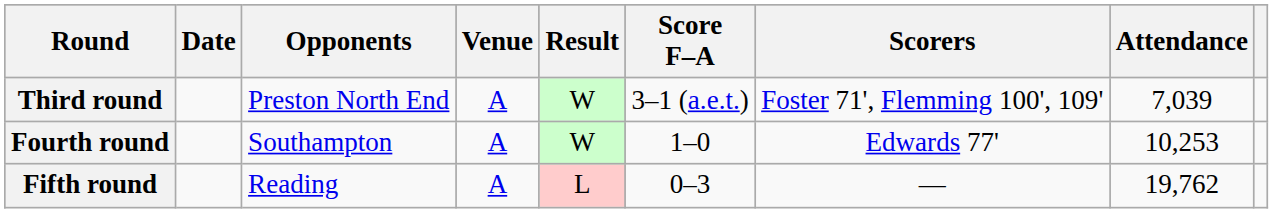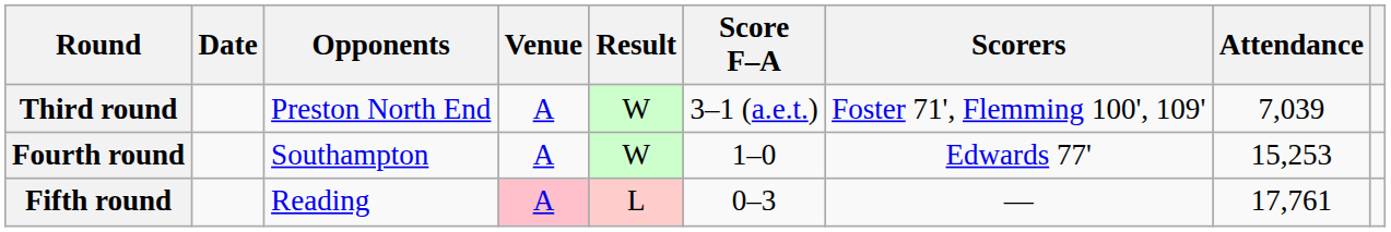 <table class="wikitable plainrowheaders sortable" style="text-align:center">
 <tr>
 <th scope="col">Round</th>
 <th scope="col">Date</th>
 <th scope="col">Opponents</th>
 <th scope="col">Venue</th>
 <th scope="col">Result</th>
 <th scope="col">Score<br>F–A</th>
 <th scope="col" class="unsortable">Scorers</th>
 <th scope="col">Attendance</th>
 <th scope="col" class="unsortable"></th>
 </tr>
 <tr>
 <th scope="row">Third round</th>
 <td align="left"></td>
 <td align="left"><a href='#'>Preston North End</a></td>
 <td><a href='#'>A</a></td>
 <td bgcolor="#ccffcc">W</td>
 <td>3–1 (<a href='#'>a.e.t.</a>)</td>
 <td><a href='#'>Foster</a> 71', <a href='#'>Flemming</a> 100', 109'</td>
 <td>7,039</td>
 <td></td>
 </tr>
 <tr>
 <th scope="row">Fourth round</th>
 <td align="left"></td>
 <td align="left"><a href='#'>Southampton</a></td>
 <td><a href='#'>A</a></td>
 <td bgcolor="#ccffcc">W</td>
 <td>1–0</td>
 <td><a href='#'>Edwards</a> 77'</td>
-<td>10,253</td>
+<td>15,253</td>
 <td></td>
 </tr>
 <tr>
 <th scope="row">Fifth round</th>
 <td align="left"></td>
 <td align="left"><a href='#'>Reading</a></td>
-<td><a href='#'>A</a></td>
+<td style="background: pink;"><a href='#'>A</a></td>
 <td bgcolor="#ffcccc">L</td>
 <td>0–3</td>
 <td>—</td>
-<td>19,762</td>
+<td>17,761</td>
 <td></td>
 </tr>
 </table>
